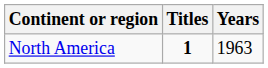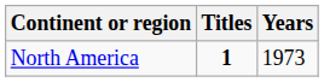 <table class="wikitable" style="font-size: 95%;">
 <tr>
 <th>Continent or region</th>
 <th>Titles</th>
 <th>Years</th>
 </tr>
 <tr>
 <td><a href='#'>North America</a></td>
 <td style="text-align:center;"><strong>1</strong></td>
-<td>1963</td>
+<td>1973</td>
 </tr>
 </table>
